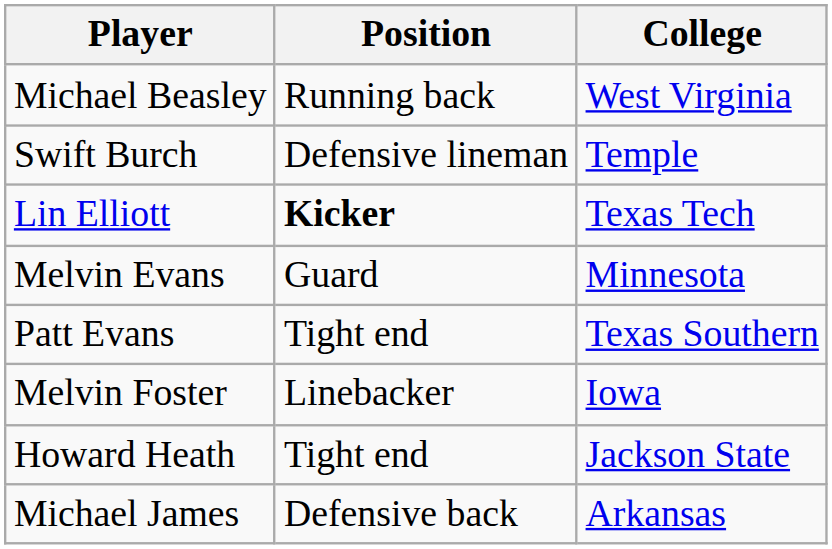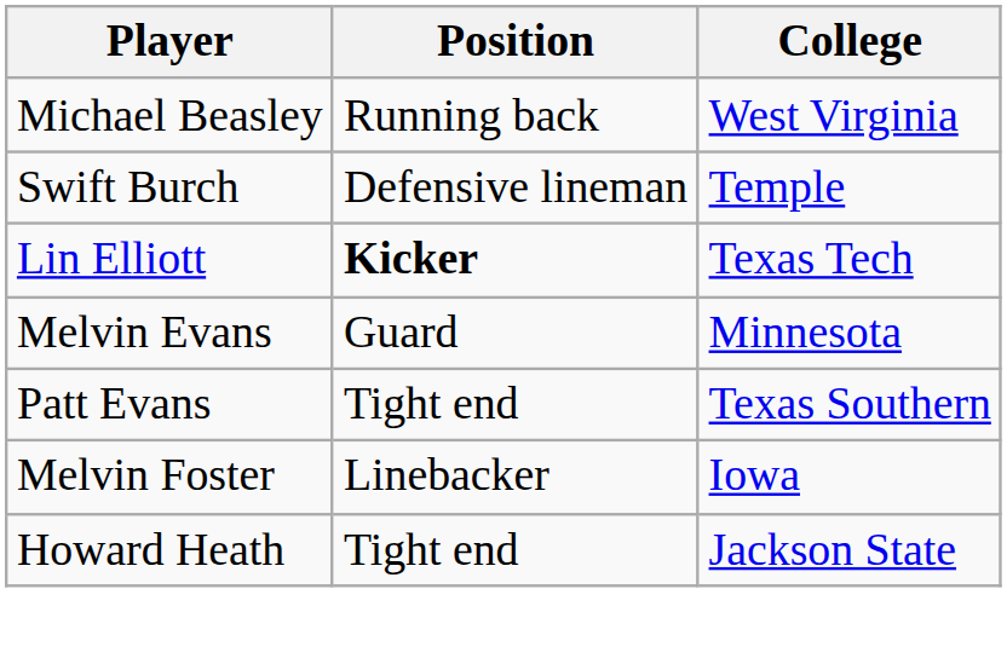 <table class="wikitable">
 <tr>
 <th>Player</th>
 <th>Position</th>
 <th>College</th>
 </tr>
 <tr>
 <td>Michael Beasley</td>
 <td>Running back</td>
 <td><a href='#'>West Virginia</a></td>
 </tr>
 <tr>
 <td>Swift Burch</td>
 <td>Defensive lineman</td>
 <td><a href='#'>Temple</a></td>
 </tr>
 <tr>
 <td><a href='#'>Lin Elliott</a></td>
 <td><strong>Kicker</strong></td>
 <td><a href='#'>Texas Tech</a></td>
 </tr>
 <tr>
 <td>Melvin Evans</td>
 <td>Guard</td>
 <td><a href='#'>Minnesota</a></td>
 </tr>
 <tr>
 <td>Patt Evans</td>
 <td>Tight end</td>
 <td><a href='#'>Texas Southern</a></td>
 </tr>
 <tr>
 <td>Melvin Foster</td>
 <td>Linebacker</td>
 <td><a href='#'>Iowa</a></td>
 </tr>
 <tr>
 <td>Howard Heath</td>
 <td>Tight end</td>
 <td><a href='#'>Jackson State</a></td>
 </tr>
-<tr>
-<td>Michael James</td>
-<td>Defensive back</td>
-<td><a href='#'>Arkansas</a></td>
-</tr>
 </table>
